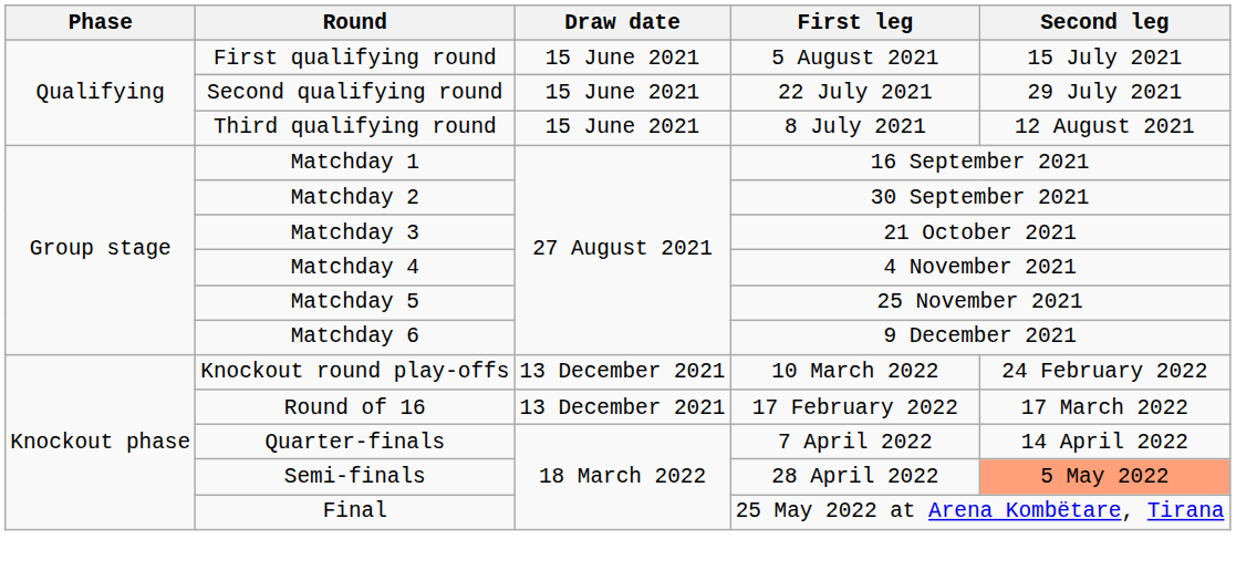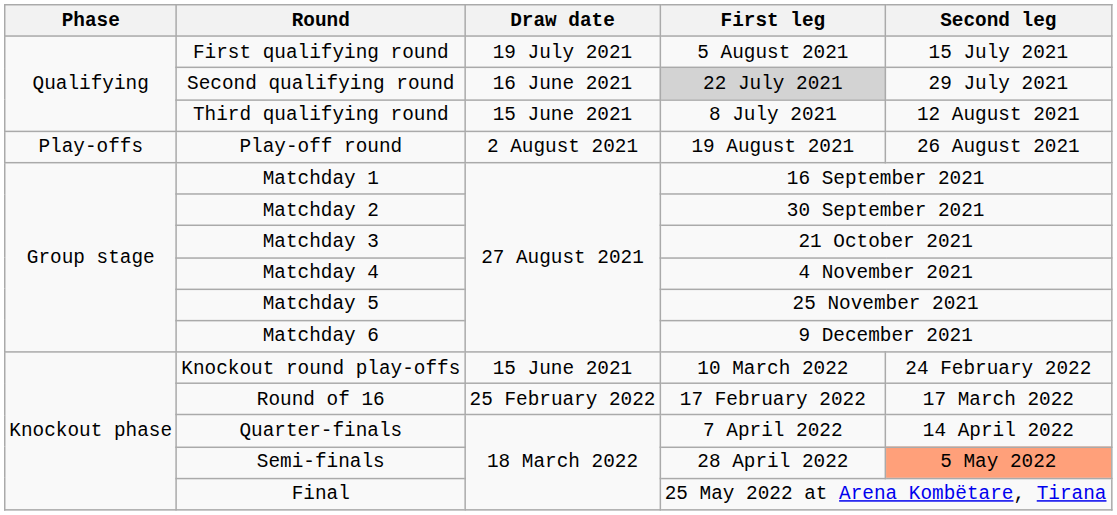 <table class="wikitable" style="text-align:center">
 <tr>
 <th>Phase</th>
 <th>Round</th>
 <th>Draw date</th>
 <th>First leg</th>
 <th>Second leg</th>
 </tr>
 <tr>
 <td rowspan="3">Qualifying</td>
 <td>First qualifying round</td>
-<td>15 June 2021</td>
+<td>19 July 2021</td>
 <td>5 August 2021</td>
 <td>15 July 2021</td>
 </tr>
 <tr>
 <td>Second qualifying round</td>
-<td>15 June 2021</td>
-<td>22 July 2021</td>
+<td>16 June 2021</td>
+<td style="background: lightgrey;">22 July 2021</td>
 <td>29 July 2021</td>
 </tr>
 <tr>
 <td>Third qualifying round</td>
 <td>15 June 2021</td>
 <td>8 July 2021</td>
 <td>12 August 2021</td>
+</tr>
+<tr>
+<td>Play-offs</td>
+<td>Play-off round</td>
+<td>2 August 2021</td>
+<td>19 August 2021</td>
+<td>26 August 2021</td>
 </tr>
 <tr>
 <td rowspan="6">Group stage</td>
 <td>Matchday 1</td>
 <td rowspan="6">27 August 2021</td>
 <td colspan="2">16 September 2021</td>
 </tr>
 <tr>
 <td>Matchday 2</td>
 <td colspan="2">30 September 2021</td>
 </tr>
 <tr>
 <td>Matchday 3</td>
 <td colspan="2">21 October 2021</td>
 </tr>
 <tr>
 <td>Matchday 4</td>
 <td colspan="2">4 November 2021</td>
 </tr>
 <tr>
 <td>Matchday 5</td>
 <td colspan="2">25 November 2021</td>
 </tr>
 <tr>
 <td>Matchday 6</td>
 <td colspan="2">9 December 2021</td>
 </tr>
 <tr>
 <td rowspan="5">Knockout phase</td>
 <td>Knockout round play-offs</td>
-<td>13 December 2021</td>
+<td>15 June 2021</td>
 <td>10 March 2022</td>
 <td>24 February 2022</td>
 </tr>
 <tr>
 <td>Round of 16</td>
-<td>13 December 2021</td>
+<td>25 February 2022</td>
 <td>17 February 2022</td>
 <td>17 March 2022</td>
 </tr>
 <tr>
 <td>Quarter-finals</td>
 <td rowspan="3">18 March 2022</td>
 <td>7 April 2022</td>
 <td>14 April 2022</td>
 </tr>
 <tr>
 <td>Semi-finals</td>
 <td>28 April 2022</td>
 <td style="background: lightsalmon;">5 May 2022</td>
 </tr>
 <tr>
 <td>Final</td>
 <td colspan="2">25 May 2022 at <a href='#'>Arena Kombëtare</a>, <a href='#'>Tirana</a></td>
 </tr>
 </table>
